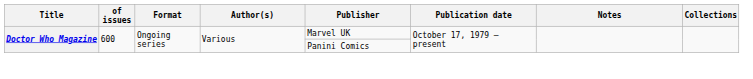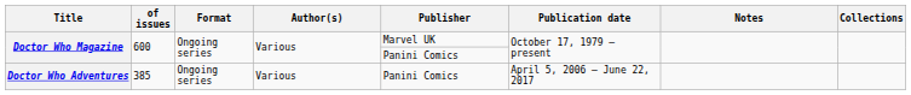 <table class="wikitable">
 <tr>
 <th>Title</th>
 <th style="width:40pt"> of issues</th>
 <th style="width:75pt">Format</th>
 <th style="width:125pt">Author(s)</th>
 <th style="width:125pt">Publisher</th>
 <th style="width:150pt">Publication date</th>
 <th style="width:175pt">Notes</th>
 <th>Collections</th>
 </tr>
 <tr>
 <th rowspan="2"><em><a href='#'>Doctor Who Magazine</a></em></th>
 <td rowspan="2">600</td>
 <td rowspan="2">Ongoing series</td>
 <td rowspan="2">Various</td>
 <td>Marvel UK </td>
 <td rowspan="2">October 17, 1979 – present</td>
 <td rowspan="2"></td>
 <td rowspan="2"></td>
 </tr>
 <tr>
 <td>Panini Comics </td>
 </tr>
+<tr>
+<th><em><a href='#'>Doctor Who Adventures</a></em></th>
+<td>385</td>
+<td>Ongoing series</td>
+<td>Various</td>
+<td>Panini Comics</td>
+<td>April 5, 2006 – June 22, 2017</td>
+<td></td>
+<td></td>
+</tr>
 </table>
